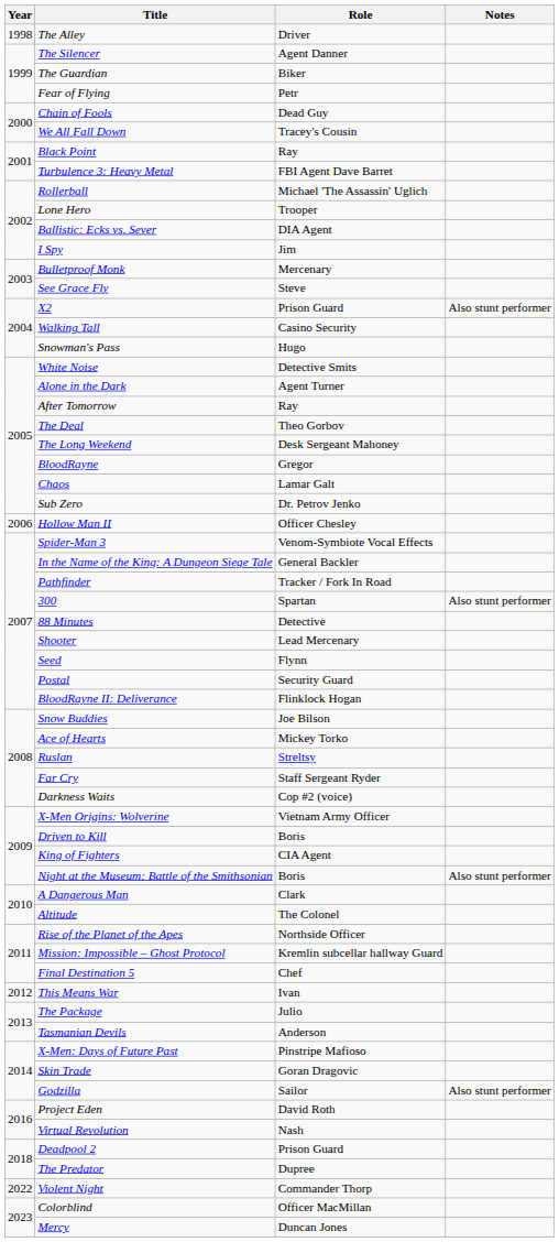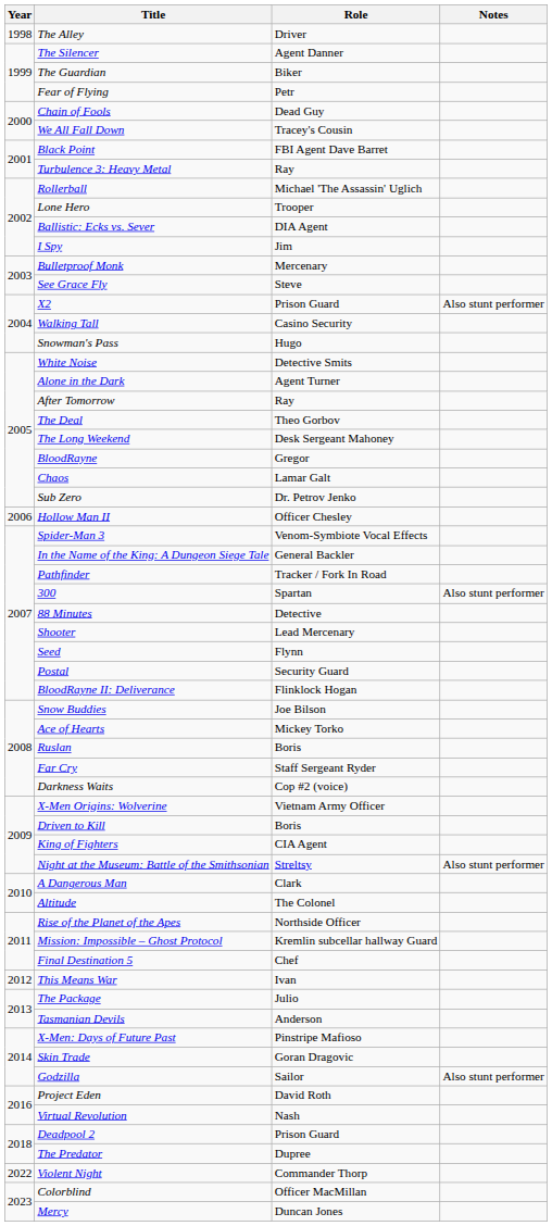 <table class="wikitable sortable">
 <tr>
 <th>Year</th>
 <th>Title</th>
 <th>Role</th>
 <th>Notes</th>
 </tr>
 <tr>
 <td>1998</td>
 <td data-sort-value="Alley, The"><em>The Alley</em></td>
 <td>Driver</td>
 <td></td>
 </tr>
 <tr>
 <td rowspan=3>1999</td>
 <td data-sort-value="Silencer, The"><em><a href='#'>The Silencer</a></em></td>
 <td>Agent Danner</td>
 <td></td>
 </tr>
 <tr>
 <td data-sort-value="Guardian, The"><em>The Guardian</em></td>
 <td>Biker</td>
 <td></td>
 </tr>
 <tr>
 <td><em>Fear of Flying</em></td>
 <td>Petr</td>
 <td></td>
 </tr>
 <tr>
 <td rowspan=2>2000</td>
 <td><em><a href='#'>Chain of Fools</a></em></td>
 <td>Dead Guy</td>
 <td></td>
 </tr>
 <tr>
 <td><em><a href='#'>We All Fall Down</a></em></td>
 <td>Tracey's Cousin</td>
 <td></td>
 </tr>
 <tr>
 <td rowspan=2>2001</td>
 <td><em><a href='#'>Black Point</a></em></td>
-<td>Ray</td>
+<td>FBI Agent Dave Barret</td>
 <td></td>
 </tr>
 <tr>
 <td><em><a href='#'>Turbulence 3: Heavy Metal</a></em></td>
-<td>FBI Agent Dave Barret</td>
+<td>Ray</td>
 <td></td>
 </tr>
 <tr>
 <td rowspan=4>2002</td>
 <td><em><a href='#'>Rollerball</a></em></td>
 <td>Michael 'The Assassin' Uglich</td>
 <td></td>
 </tr>
 <tr>
 <td><em>Lone Hero</em></td>
 <td>Trooper</td>
 <td></td>
 </tr>
 <tr>
 <td><em><a href='#'>Ballistic: Ecks vs. Sever</a></em></td>
 <td>DIA Agent</td>
 <td></td>
 </tr>
 <tr>
 <td><em><a href='#'>I Spy</a></em></td>
 <td>Jim</td>
 <td></td>
 </tr>
 <tr>
 <td rowspan=2>2003</td>
 <td><em><a href='#'>Bulletproof Monk</a></em></td>
 <td>Mercenary</td>
 <td></td>
 </tr>
 <tr>
 <td><em><a href='#'>See Grace Fly</a></em></td>
 <td>Steve</td>
 <td></td>
 </tr>
 <tr>
 <td rowspan=3>2004</td>
 <td><em><a href='#'>X2</a></em></td>
 <td>Prison Guard</td>
 <td>Also stunt performer</td>
 </tr>
 <tr>
 <td><em><a href='#'>Walking Tall</a></em></td>
 <td>Casino Security</td>
 <td></td>
 </tr>
 <tr>
 <td><em>Snowman's Pass</em></td>
 <td>Hugo</td>
 <td></td>
 </tr>
 <tr>
 <td rowspan=8>2005</td>
 <td><em><a href='#'>White Noise</a></em></td>
 <td>Detective Smits</td>
 <td></td>
 </tr>
 <tr>
 <td><em><a href='#'>Alone in the Dark</a></em></td>
 <td>Agent Turner</td>
 <td></td>
 </tr>
 <tr>
 <td><em>After Tomorrow</em></td>
 <td>Ray</td>
 <td></td>
 </tr>
 <tr>
 <td data-sort-value="Deal, The"><em><a href='#'>The Deal</a></em></td>
 <td>Theo Gorbov</td>
 <td></td>
 </tr>
 <tr>
 <td data-sort-value="Long Weekend, The"><em><a href='#'>The Long Weekend</a></em></td>
 <td>Desk Sergeant Mahoney</td>
 <td></td>
 </tr>
 <tr>
 <td><em><a href='#'>BloodRayne</a></em></td>
 <td>Gregor</td>
 <td></td>
 </tr>
 <tr>
 <td><em><a href='#'>Chaos</a></em></td>
 <td>Lamar Galt</td>
 <td></td>
 </tr>
 <tr>
 <td><em>Sub Zero</em></td>
 <td>Dr. Petrov Jenko</td>
 <td></td>
 </tr>
 <tr>
 <td>2006</td>
 <td><em><a href='#'>Hollow Man II</a></em></td>
 <td>Officer Chesley</td>
 <td></td>
 </tr>
 <tr>
 <td rowspan="9">2007</td>
 <td><em><a href='#'>Spider-Man 3</a></em></td>
 <td>Venom-Symbiote Vocal Effects</td>
 <td></td>
 </tr>
 <tr>
 <td><em><a href='#'>In the Name of the King: A Dungeon Siege Tale</a></em></td>
 <td>General Backler</td>
 <td></td>
 </tr>
 <tr>
 <td><em><a href='#'>Pathfinder</a></em></td>
 <td>Tracker / Fork In Road</td>
 <td></td>
 </tr>
 <tr>
 <td><a href='#'><em>300</em></a></td>
 <td>Spartan</td>
 <td>Also stunt performer</td>
 </tr>
 <tr>
 <td><em><a href='#'>88 Minutes</a></em></td>
 <td>Detective</td>
 <td></td>
 </tr>
 <tr>
 <td><em><a href='#'>Shooter</a></em></td>
 <td>Lead Mercenary</td>
 <td></td>
 </tr>
 <tr>
 <td><em><a href='#'>Seed</a></em></td>
 <td>Flynn</td>
 <td></td>
 </tr>
 <tr>
 <td><em><a href='#'>Postal</a></em></td>
 <td>Security Guard</td>
 <td></td>
 </tr>
 <tr>
 <td><em><a href='#'>BloodRayne II: Deliverance</a></em></td>
 <td>Flinklock Hogan</td>
 <td></td>
 </tr>
 <tr>
 <td rowspan=5>2008</td>
 <td><em><a href='#'>Snow Buddies</a></em></td>
 <td>Joe Bilson</td>
 <td></td>
 </tr>
 <tr>
 <td><em><a href='#'>Ace of Hearts</a></em></td>
 <td>Mickey Torko</td>
 <td></td>
 </tr>
 <tr>
 <td><em><a href='#'>Ruslan</a></em></td>
-<td><a href='#'>Streltsy</a></td>
+<td>Boris</td>
 <td></td>
 </tr>
 <tr>
 <td><em><a href='#'>Far Cry</a></em></td>
 <td>Staff Sergeant Ryder</td>
 <td></td>
 </tr>
 <tr>
 <td><em>Darkness Waits</em></td>
 <td>Cop #2 (voice)</td>
 <td></td>
 </tr>
 <tr>
 <td rowspan="4">2009</td>
 <td><em><a href='#'>X-Men Origins: Wolverine</a></em></td>
 <td>Vietnam Army Officer</td>
 <td></td>
 </tr>
 <tr>
 <td><em><a href='#'>Driven to Kill</a></em></td>
 <td>Boris</td>
 <td></td>
 </tr>
 <tr>
 <td><em><a href='#'>King of Fighters</a></em></td>
 <td>CIA Agent</td>
 <td></td>
 </tr>
 <tr>
 <td><em><a href='#'>Night at the Museum: Battle of the Smithsonian</a></em></td>
-<td>Boris</td>
+<td><a href='#'>Streltsy</a></td>
 <td>Also stunt performer</td>
 </tr>
 <tr>
 <td rowspan=2>2010</td>
 <td data-sort-value="Dangerous Man, A"><em><a href='#'>A Dangerous Man</a></em></td>
 <td>Clark</td>
 <td></td>
 </tr>
 <tr>
 <td><em><a href='#'>Altitude</a></em></td>
 <td>The Colonel</td>
 <td></td>
 </tr>
 <tr>
 <td rowspan=3>2011</td>
 <td><em><a href='#'>Rise of the Planet of the Apes</a></em></td>
 <td>Northside Officer</td>
 <td></td>
 </tr>
 <tr>
 <td><em><a href='#'>Mission: Impossible – Ghost Protocol</a></em></td>
 <td>Kremlin subcellar hallway Guard</td>
 <td></td>
 </tr>
 <tr>
 <td><em><a href='#'>Final Destination 5</a></em></td>
 <td>Chef</td>
 <td></td>
 </tr>
 <tr>
 <td>2012</td>
 <td><em><a href='#'>This Means War</a></em></td>
 <td>Ivan</td>
 <td></td>
 </tr>
 <tr>
 <td rowspan=2>2013</td>
 <td data-sort-value="Package, The"><em><a href='#'>The Package</a></em></td>
 <td>Julio</td>
 <td></td>
 </tr>
 <tr>
 <td><em><a href='#'>Tasmanian Devils</a></em></td>
 <td>Anderson</td>
 <td></td>
 </tr>
 <tr>
 <td rowspan=3>2014</td>
 <td><em><a href='#'>X-Men: Days of Future Past</a></em></td>
 <td>Pinstripe Mafioso</td>
 <td></td>
 </tr>
 <tr>
 <td><em><a href='#'>Skin Trade</a></em></td>
 <td>Goran Dragovic</td>
 <td></td>
 </tr>
 <tr>
 <td><em><a href='#'>Godzilla</a></em></td>
 <td>Sailor</td>
 <td>Also stunt performer</td>
 </tr>
 <tr>
 <td rowspan=2>2016</td>
 <td><em>Project Eden</em></td>
 <td>David Roth</td>
 <td></td>
 </tr>
 <tr>
 <td><em><a href='#'>Virtual Revolution</a></em></td>
 <td>Nash</td>
 <td></td>
 </tr>
 <tr>
 <td rowspan=2>2018</td>
 <td><em><a href='#'>Deadpool 2</a></em></td>
 <td>Prison Guard</td>
 <td></td>
 </tr>
 <tr>
 <td data-sort-value="Predator, The"><em><a href='#'>The Predator</a></em></td>
 <td>Dupree</td>
 <td></td>
 </tr>
 <tr>
 <td>2022</td>
 <td><em><a href='#'>Violent Night</a></em></td>
 <td>Commander Thorp</td>
 <td></td>
 </tr>
 <tr>
 <td rowspan="2">2023</td>
 <td><em>Colorblind</em></td>
 <td>Officer MacMillan</td>
 <td></td>
 </tr>
 <tr>
 <td><a href='#'><em>Mercy</em></a></td>
 <td>Duncan Jones</td>
 <td></td>
 </tr>
 </table>
